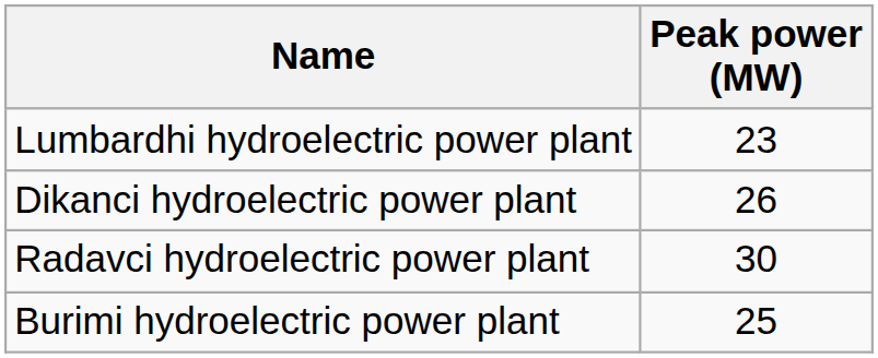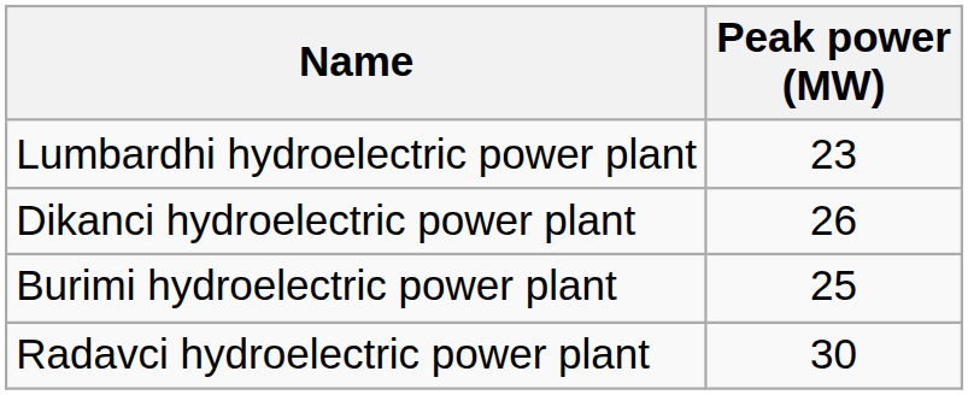 <table class="wikitable">
 <tr>
 <th>Name</th>
 <th>Peak power<br>(MW)</th>
 </tr>
 <tr>
 <td>Lumbardhi hydroelectric power plant</td>
 <td align="center">23</td>
 </tr>
 <tr>
 <td>Dikanci hydroelectric power plant</td>
 <td align="center">26</td>
 </tr>
 <tr>
+<td>Burimi hydroelectric power plant</td>
+<td align="center">25</td>
+</tr>
+<tr>
 <td>Radavci hydroelectric power plant</td>
 <td align="center">30</td>
 </tr>
-<tr>
-<td>Burimi hydroelectric power plant</td>
-<td align="center">25</td>
-</tr>
 </table>
